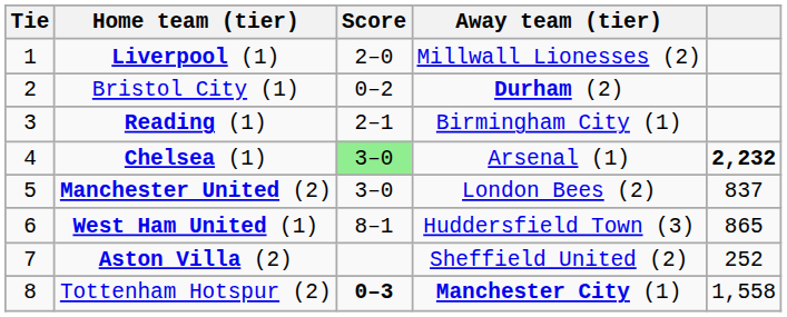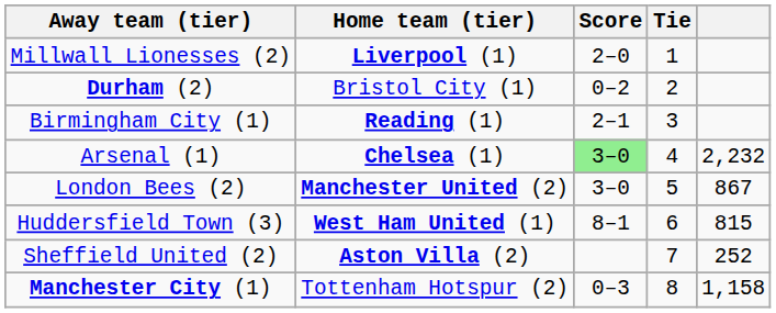 <table class="wikitable" style="text-align:center; font-size:85%">
 <tr>
-<th>Tie</th>
+<th>Away team (tier)</th>
 <th>Home team (tier)</th>
 <th>Score</th>
-<th>Away team (tier)</th>
+<th>Tie</th>
 <th></th>
 </tr>
 <tr>
-<td>1</td>
+<td><a href='#'>Millwall Lionesses</a> (2)</td>
 <td><strong><a href='#'>Liverpool</a></strong> (1)</td>
 <td>2–0</td>
-<td><a href='#'>Millwall Lionesses</a> (2)</td>
+<td>1</td>
 <td></td>
 </tr>
 <tr>
-<td>2</td>
+<td><strong><a href='#'>Durham</a></strong> (2)</td>
 <td><a href='#'>Bristol City</a> (1)</td>
 <td>0–2</td>
-<td><strong><a href='#'>Durham</a></strong> (2)</td>
+<td>2</td>
 <td></td>
 </tr>
 <tr>
-<td>3</td>
+<td><a href='#'>Birmingham City</a> (1)</td>
 <td><strong><a href='#'>Reading</a></strong> (1)</td>
 <td>2–1</td>
-<td><a href='#'>Birmingham City</a> (1)</td>
+<td>3</td>
 <td></td>
 </tr>
 <tr>
-<td>4</td>
+<td><a href='#'>Arsenal</a> (1)</td>
 <td><strong><a href='#'>Chelsea</a></strong> (1)</td>
 <td style="background: lightgreen;">3–0</td>
-<td><a href='#'>Arsenal</a> (1)</td>
-<td><strong>2,232</strong></td>
+<td>4</td>
+<td>2,232</td>
 </tr>
 <tr>
-<td>5</td>
+<td><a href='#'>London Bees</a> (2)</td>
 <td><strong><a href='#'>Manchester United</a></strong> (2)</td>
 <td>3–0</td>
-<td><a href='#'>London Bees</a> (2)</td>
-<td>837</td>
+<td>5</td>
+<td>867</td>
 </tr>
 <tr>
-<td>6</td>
+<td><a href='#'>Huddersfield Town</a> (3)</td>
 <td><strong><a href='#'>West Ham United</a></strong> (1)</td>
 <td>8–1</td>
-<td><a href='#'>Huddersfield Town</a> (3)</td>
-<td>865</td>
+<td>6</td>
+<td>815</td>
 </tr>
 <tr>
-<td>7</td>
+<td><a href='#'>Sheffield United</a> (2)</td>
 <td><strong><a href='#'>Aston Villa</a></strong> (2)</td>
 <td></td>
-<td><a href='#'>Sheffield United</a> (2)</td>
+<td>7</td>
 <td>252</td>
 </tr>
 <tr>
+<td><strong><a href='#'>Manchester City</a></strong> (1)</td>
+<td><a href='#'>Tottenham Hotspur</a> (2)</td>
+<td>0–3</td>
 <td>8</td>
-<td><a href='#'>Tottenham Hotspur</a> (2)</td>
-<td><strong>0–3</strong></td>
-<td><strong><a href='#'>Manchester City</a></strong> (1)</td>
-<td>1,558</td>
+<td>1,158</td>
 </tr>
 </table>
